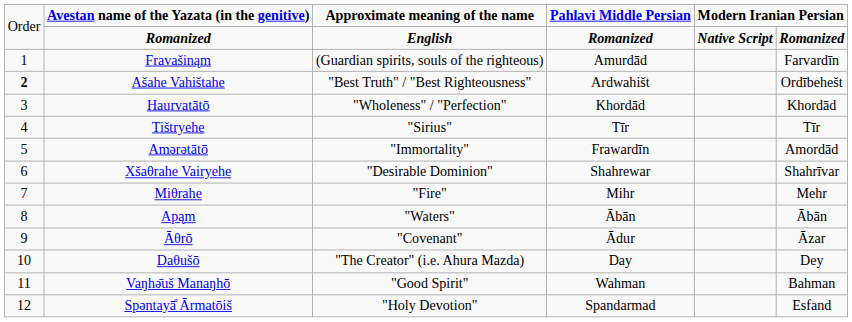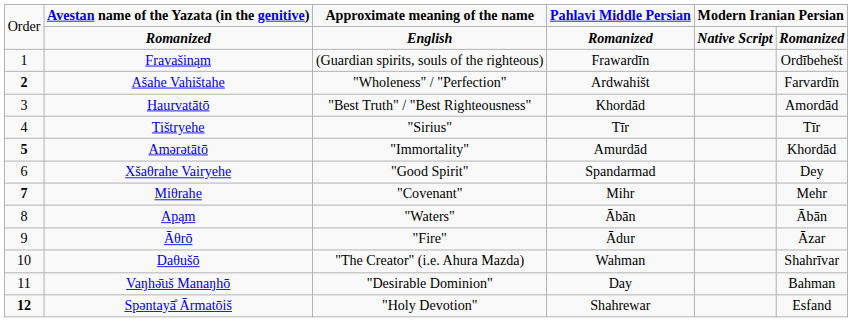 <table class="wikitable">
 <tr>
 <td rowspan = "2">Order</td>
 <td style="text-align:center;"><strong><a href='#'>Avestan</a> name of the Yazata (in the <a href='#'>genitive</a>)</strong></td>
 <td style="text-align:center;"><strong>Approximate meaning of the name</strong></td>
 <td style="text-align:center;"><strong><a href='#'>Pahlavi Middle Persian</a></strong></td>
 <td colspan="3" style="text-align:center;"><strong>Modern Iranian Persian</strong></td>
 </tr>
 <tr style="text-align:center;">
 <td><strong><em>Romanized</em></strong></td>
 <td><strong><em>English</em></strong></td>
 <td><strong><em>Romanized</em></strong></td>
 <td><strong><em>Native Script</em></strong></td>
 <td><strong><em>Romanized</em></strong></td>
 </tr>
 <tr>
 <td style="text-align:center;">1</td>
 <td style="text-align:center;"><a href='#'>Fravašinąm</a></td>
 <td style="text-align:center;">(Guardian spirits, souls of the righteous)</td>
-<td style="text-align:center;">Amurdād</td>
+<td style="text-align:center;">Frawardīn</td>
+<td style="text-align:center;"></td>
+<td style="text-align:center;">Ordībehešt</td>
+</tr>
+<tr>
+<td style="text-align:center;"><strong>2</strong></td>
+<td style="text-align:center;"><a href='#'>Ašahe Vahištahe</a></td>
+<td style="text-align:center;">"Wholeness" / "Perfection"</td>
+<td style="text-align:center;">Ardwahišt</td>
 <td style="text-align:center;"></td>
 <td style="text-align:center;">Farvardīn</td>
 </tr>
 <tr>
-<td style="text-align:center;"><strong>2</strong></td>
-<td style="text-align:center;"><a href='#'>Ašahe Vahištahe</a></td>
-<td style="text-align:center;">"Best Truth" / "Best Righteousness"</td>
-<td style="text-align:center;">Ardwahišt</td>
-<td style="text-align:center;"></td>
-<td style="text-align:center;">Ordībehešt</td>
-</tr>
-<tr>
 <td style="text-align:center;">3</td>
 <td style="text-align:center;"><a href='#'>Haurvatātō</a></td>
-<td style="text-align:center;">"Wholeness" / "Perfection"</td>
+<td style="text-align:center;">"Best Truth" / "Best Righteousness"</td>
 <td style="text-align:center;">Khordād</td>
 <td style="text-align:center;"></td>
-<td style="text-align:center;">Khordād</td>
+<td style="text-align:center;">Amordād</td>
 </tr>
 <tr>
 <td style="text-align:center;">4</td>
 <td style="text-align:center;"><a href='#'>Tištryehe</a></td>
 <td style="text-align:center;">"Sirius"</td>
 <td style="text-align:center;">Tīr</td>
 <td style="text-align:center;"></td>
 <td style="text-align:center;">Tīr</td>
 </tr>
 <tr>
-<td style="text-align:center;">5</td>
+<td style="text-align:center;"><strong>5</strong></td>
 <td style="text-align:center;"><a href='#'>Amərətātō</a></td>
 <td style="text-align:center;">"Immortality"</td>
-<td style="text-align:center;">Frawardīn</td>
+<td style="text-align:center;">Amurdād</td>
 <td style="text-align:center;"></td>
-<td style="text-align:center;">Amordād</td>
+<td style="text-align:center;">Khordād</td>
 </tr>
 <tr>
 <td style="text-align:center;">6</td>
 <td style="text-align:center;"><a href='#'>Xšaθrahe Vairyehe</a></td>
-<td style="text-align:center;">"Desirable Dominion"</td>
-<td style="text-align:center;">Shahrewar</td>
+<td style="text-align:center;">"Good Spirit"</td>
+<td style="text-align:center;">Spandarmad</td>
 <td style="text-align:center;"></td>
-<td style="text-align:center;">Shahrīvar</td>
+<td style="text-align:center;">Dey</td>
 </tr>
 <tr>
-<td style="text-align:center;">7</td>
+<td style="text-align:center;"><strong>7</strong></td>
 <td style="text-align:center;"><a href='#'>Miθrahe</a></td>
-<td style="text-align:center;">"Fire"</td>
+<td style="text-align:center;">"Covenant"</td>
 <td style="text-align:center;">Mihr</td>
 <td style="text-align:center;"></td>
 <td style="text-align:center;">Mehr</td>
 </tr>
 <tr>
 <td style="text-align:center;">8</td>
 <td style="text-align:center;"><a href='#'>Apąm</a></td>
 <td style="text-align:center;">"Waters"</td>
 <td style="text-align:center;">Ābān</td>
 <td style="text-align:center;"></td>
 <td style="text-align:center;">Ābān</td>
 </tr>
 <tr>
 <td style="text-align:center;">9</td>
 <td style="text-align:center;"><a href='#'>Āθrō</a></td>
-<td style="text-align:center;">"Covenant"</td>
+<td style="text-align:center;">"Fire"</td>
 <td style="text-align:center;">Ādur</td>
 <td style="text-align:center;"></td>
 <td style="text-align:center;">Āzar</td>
 </tr>
 <tr>
 <td style="text-align:center;">10</td>
 <td style="text-align:center;"><a href='#'>Daθušō</a></td>
 <td style="text-align:center;">"The Creator" (i.e. Ahura Mazda)</td>
-<td style="text-align:center;">Day</td>
+<td style="text-align:center;">Wahman</td>
 <td style="text-align:center;"></td>
-<td style="text-align:center;">Dey</td>
+<td style="text-align:center;">Shahrīvar</td>
 </tr>
 <tr>
 <td style="text-align:center;">11</td>
 <td style="text-align:center;"><a href='#'>Vaŋhə̄uš Manaŋhō</a></td>
-<td style="text-align:center;">"Good Spirit"</td>
-<td style="text-align:center;">Wahman</td>
+<td style="text-align:center;">"Desirable Dominion"</td>
+<td style="text-align:center;">Day</td>
 <td style="text-align:center;"></td>
 <td style="text-align:center;">Bahman</td>
 </tr>
 <tr>
-<td style="text-align:center;">12</td>
+<td style="text-align:center;"><strong>12</strong></td>
 <td style="text-align:center;"><a href='#'>Spəntayā̊ Ārmatōiš</a></td>
 <td style="text-align:center;">"Holy Devotion"</td>
-<td style="text-align:center;">Spandarmad</td>
+<td style="text-align:center;">Shahrewar</td>
 <td style="text-align:center;"></td>
 <td style="text-align:center;">Esfand</td>
 </tr>
 </table>
